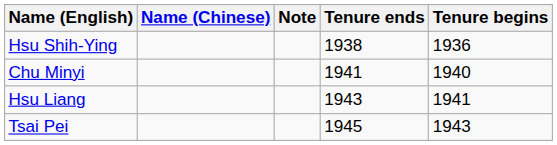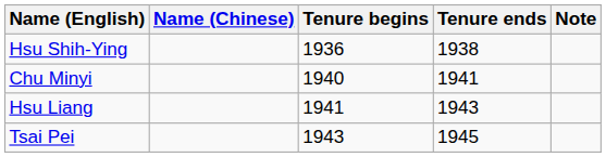 <table class="wikitable">
 <tr>
 <th>Name (English)</th>
 <th><a href='#'>Name (Chinese)</a></th>
+<th>Tenure begins</th>
+<th>Tenure ends</th>
 <th>Note</th>
-<th>Tenure ends</th>
-<th>Tenure begins</th>
 </tr>
 <tr>
 <td><a href='#'>Hsu Shih-Ying</a></td>
 <td></td>
+<td>1936</td>
+<td>1938</td>
 <td></td>
-<td>1938</td>
-<td>1936</td>
 </tr>
 <tr>
 <td><a href='#'>Chu Minyi</a></td>
 <td></td>
+<td>1940</td>
+<td>1941</td>
 <td></td>
-<td>1941</td>
-<td>1940</td>
 </tr>
 <tr>
 <td><a href='#'>Hsu Liang</a></td>
 <td></td>
+<td>1941</td>
+<td>1943</td>
 <td></td>
-<td>1943</td>
-<td>1941</td>
 </tr>
 <tr>
 <td><a href='#'>Tsai Pei</a></td>
 <td></td>
+<td>1943</td>
+<td>1945</td>
 <td></td>
-<td>1945</td>
-<td>1943</td>
 </tr>
 </table>
